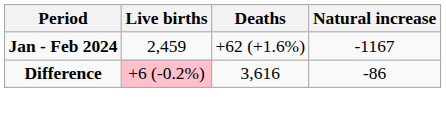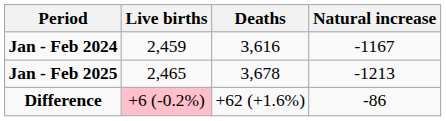 <table class="wikitable"  style="text-align:center;">
 <tr>
 <th>Period</th>
 <th>Live births</th>
 <th>Deaths</th>
 <th>Natural increase</th>
 </tr>
 <tr>
 <td><strong>Jan - Feb 2024</strong></td>
 <td>2,459</td>
-<td> +62 (+1.6%)</td>
+<td>3,616</td>
 <td>-1167</td>
+</tr>
+<tr>
+<td><strong>Jan - Feb 2025</strong></td>
+<td>2,465</td>
+<td>3,678</td>
+<td>-1213</td>
 </tr>
 <tr>
 <td><strong>Difference</strong></td>
 <td style="background: pink;"> +6 (-0.2%)</td>
-<td>3,616</td>
+<td> +62 (+1.6%)</td>
 <td> -86</td>
 </tr>
 </table>
